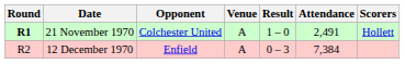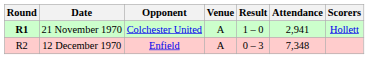 <table class="wikitable" style="font-size:100%; text-align:center">
 <tr>
 <th>Round</th>
 <th>Date</th>
 <th>Opponent</th>
 <th>Venue</th>
 <th>Result</th>
 <th>Attendance</th>
 <th>Scorers</th>
 </tr>
 <tr style="background-color: #CCFFCC;">
 <td><strong>R1</strong></td>
 <td>21 November 1970</td>
 <td><a href='#'>Colchester United</a></td>
 <td>A</td>
 <td>1 – 0</td>
-<td>2,491</td>
+<td>2,941</td>
 <td><a href='#'>Hollett</a></td>
 </tr>
 <tr style="background-color: #FFCCCC;">
 <td>R2</td>
 <td>12 December 1970</td>
 <td><a href='#'>Enfield</a></td>
 <td>A</td>
 <td>0 – 3</td>
-<td>7,384</td>
+<td>7,348</td>
 <td></td>
 </tr>
 </table>
